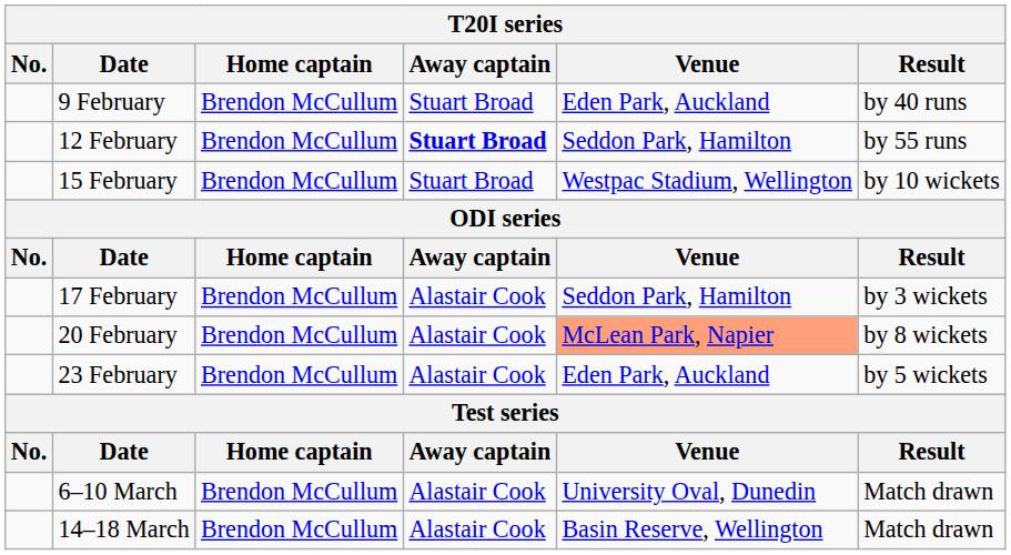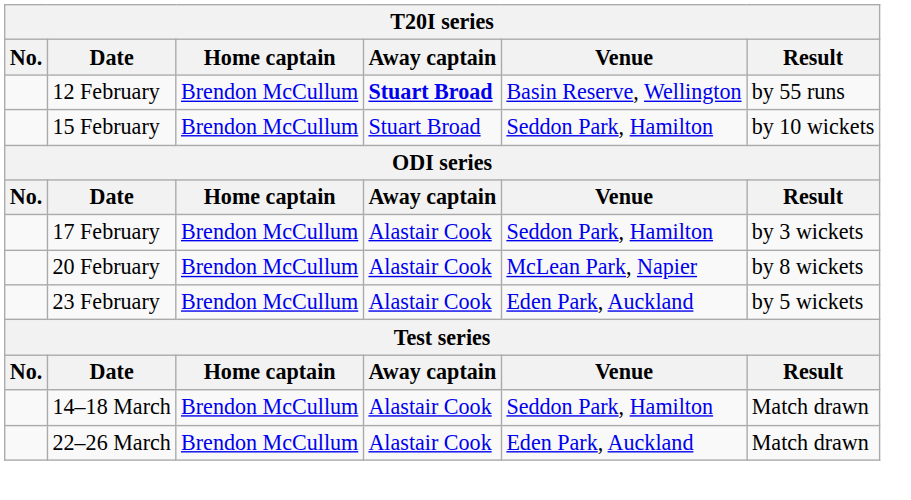 <table class="wikitable">
 <tr>
 <th colspan="6">T20I series</th>
 </tr>
 <tr>
 <th>No.</th>
 <th>Date</th>
 <th>Home captain</th>
 <th>Away captain</th>
 <th>Venue</th>
 <th>Result</th>
 </tr>
 <tr>
 <td></td>
-<td>9 February</td>
-<td><a href='#'>Brendon McCullum</a></td>
-<td><a href='#'>Stuart Broad</a></td>
-<td><a href='#'>Eden Park</a>, <a href='#'>Auckland</a></td>
-<td> by 40 runs</td>
-</tr>
-<tr>
-<td></td>
 <td>12 February</td>
 <td><a href='#'>Brendon McCullum</a></td>
 <td><strong><a href='#'>Stuart Broad</a></strong></td>
-<td><a href='#'>Seddon Park</a>, <a href='#'>Hamilton</a></td>
+<td><a href='#'>Basin Reserve</a>, <a href='#'>Wellington</a></td>
 <td> by 55 runs</td>
 </tr>
 <tr>
 <td></td>
 <td>15 February</td>
 <td><a href='#'>Brendon McCullum</a></td>
 <td><a href='#'>Stuart Broad</a></td>
-<td><a href='#'>Westpac Stadium</a>, <a href='#'>Wellington</a></td>
+<td><a href='#'>Seddon Park</a>, <a href='#'>Hamilton</a></td>
 <td> by 10 wickets</td>
 </tr>
 <tr>
 <th colspan="6">ODI series</th>
 </tr>
 <tr>
 <th>No.</th>
 <th>Date</th>
 <th>Home captain</th>
 <th>Away captain</th>
 <th>Venue</th>
 <th>Result</th>
 </tr>
 <tr>
 <td></td>
 <td>17 February</td>
 <td><a href='#'>Brendon McCullum</a></td>
 <td><a href='#'>Alastair Cook</a></td>
 <td><a href='#'>Seddon Park</a>, <a href='#'>Hamilton</a></td>
 <td> by 3 wickets</td>
 </tr>
 <tr>
 <td></td>
 <td>20 February</td>
 <td><a href='#'>Brendon McCullum</a></td>
 <td><a href='#'>Alastair Cook</a></td>
-<td style="background: lightsalmon;"><a href='#'>McLean Park</a>, <a href='#'>Napier</a></td>
+<td><a href='#'>McLean Park</a>, <a href='#'>Napier</a></td>
 <td> by 8 wickets</td>
 </tr>
 <tr>
 <td></td>
 <td>23 February</td>
 <td><a href='#'>Brendon McCullum</a></td>
 <td><a href='#'>Alastair Cook</a></td>
 <td><a href='#'>Eden Park</a>, <a href='#'>Auckland</a></td>
 <td> by 5 wickets</td>
 </tr>
 <tr>
 <th colspan="6">Test series</th>
 </tr>
 <tr>
 <th>No.</th>
 <th>Date</th>
 <th>Home captain</th>
 <th>Away captain</th>
 <th>Venue</th>
 <th>Result</th>
 </tr>
 <tr>
 <td></td>
-<td>6–10 March</td>
+<td>14–18 March</td>
 <td><a href='#'>Brendon McCullum</a></td>
 <td><a href='#'>Alastair Cook</a></td>
-<td><a href='#'>University Oval</a>, <a href='#'>Dunedin</a></td>
+<td><a href='#'>Seddon Park</a>, <a href='#'>Hamilton</a></td>
 <td>Match drawn</td>
 </tr>
 <tr>
 <td></td>
-<td>14–18 March</td>
+<td>22–26 March</td>
 <td><a href='#'>Brendon McCullum</a></td>
 <td><a href='#'>Alastair Cook</a></td>
-<td><a href='#'>Basin Reserve</a>, <a href='#'>Wellington</a></td>
+<td><a href='#'>Eden Park</a>, <a href='#'>Auckland</a></td>
 <td>Match drawn</td>
 </tr>
 </table>
